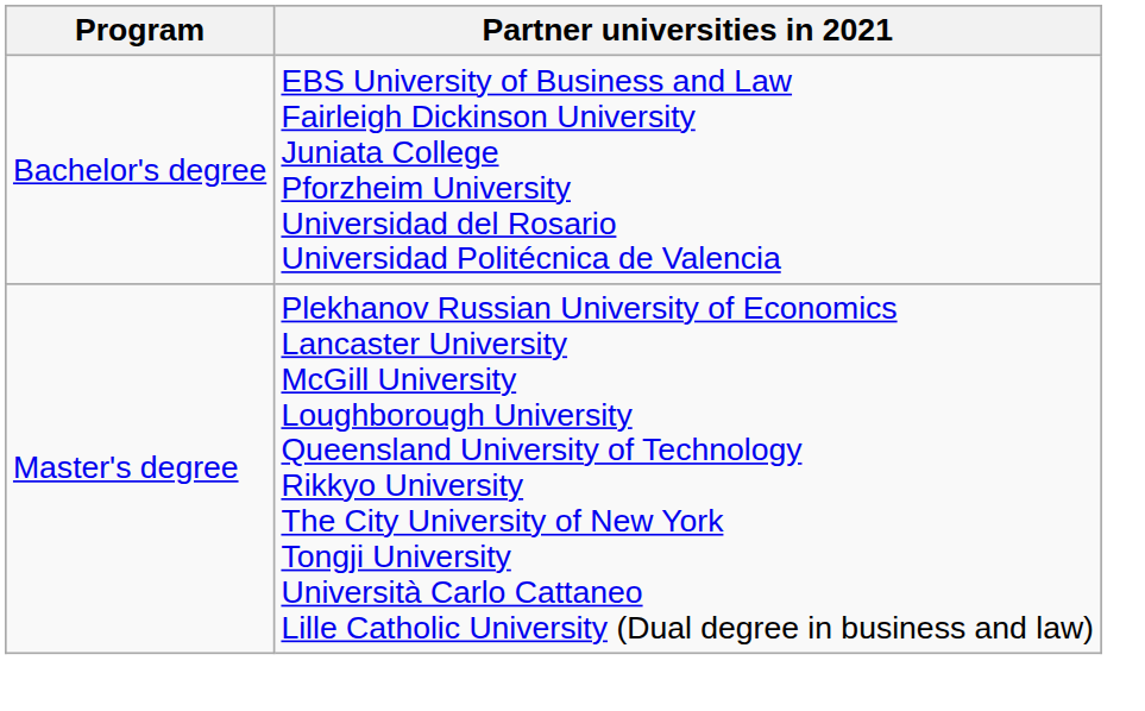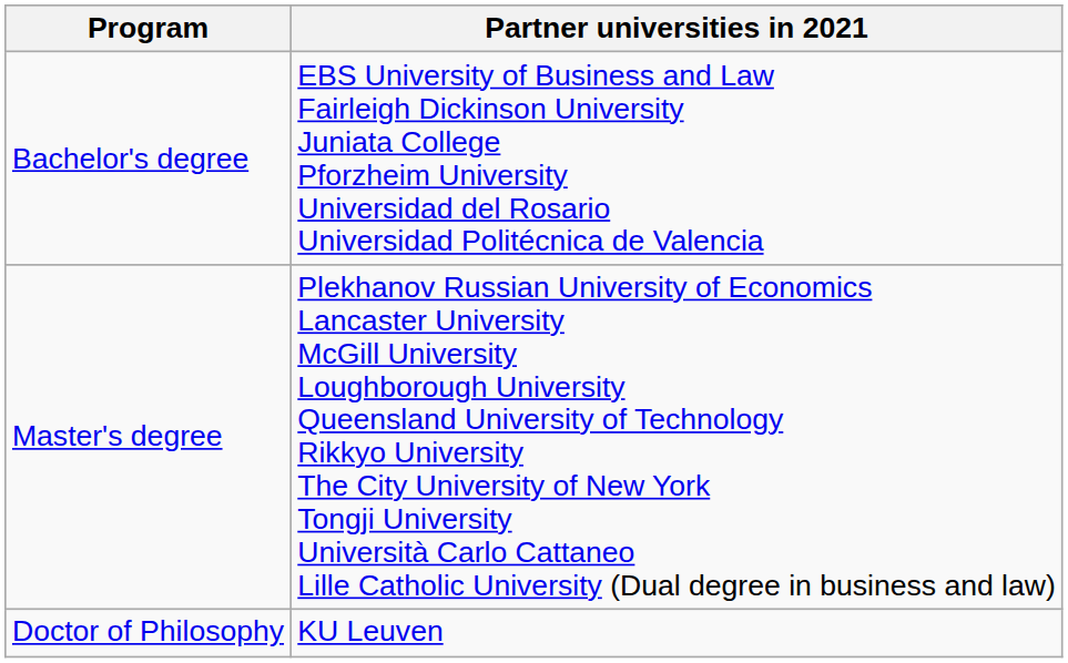 <table class="wikitable">
 <tr>
 <th>Program</th>
 <th>Partner universities in 2021</th>
 </tr>
 <tr>
 <td><a href='#'>Bachelor's degree</a></td>
 <td><a href='#'>EBS University of Business and Law</a> <br><a href='#'>Fairleigh Dickinson University</a> <br><a href='#'>Juniata College</a> <br><a href='#'>Pforzheim University</a> <br><a href='#'>Universidad del Rosario</a> <br><a href='#'>Universidad Politécnica de Valencia</a> </td>
 </tr>
 <tr>
 <td><a href='#'>Master's degree</a></td>
 <td><a href='#'>Plekhanov Russian University of Economics</a> <br><a href='#'>Lancaster University</a> <br><a href='#'>McGill University</a> <br><a href='#'>Loughborough University</a> <br><a href='#'>Queensland University of Technology</a> <br><a href='#'>Rikkyo University</a> <br><a href='#'>The City University of New York</a> <br><a href='#'>Tongji University</a> <br><a href='#'>Università Carlo Cattaneo</a> <br><a href='#'>Lille Catholic University</a> (Dual degree in business and law) </td>
 </tr>
+<tr>
+<td><a href='#'>Doctor of Philosophy</a></td>
+<td><a href='#'>KU Leuven</a> </td>
+</tr>
 </table>
